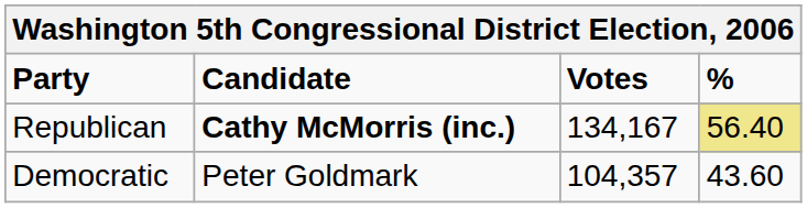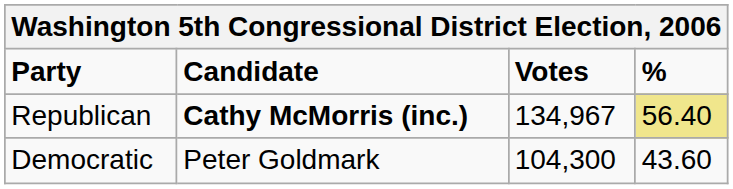 <table class="wikitable">
 <tr>
 <th colspan="4">Washington 5th Congressional District Election, 2006</th>
 </tr>
 <tr>
 <td><strong>Party</strong></td>
 <td><strong>Candidate</strong></td>
 <td><strong>Votes</strong></td>
 <td><strong>%</strong></td>
 </tr>
 <tr>
 <td>Republican</td>
 <td><strong>Cathy McMorris (inc.)</strong></td>
-<td>134,167</td>
+<td>134,967</td>
 <td style="background: khaki;">56.40</td>
 </tr>
 <tr>
 <td>Democratic</td>
 <td>Peter Goldmark</td>
-<td>104,357</td>
+<td>104,300</td>
 <td>43.60</td>
 </tr>
 </table>
